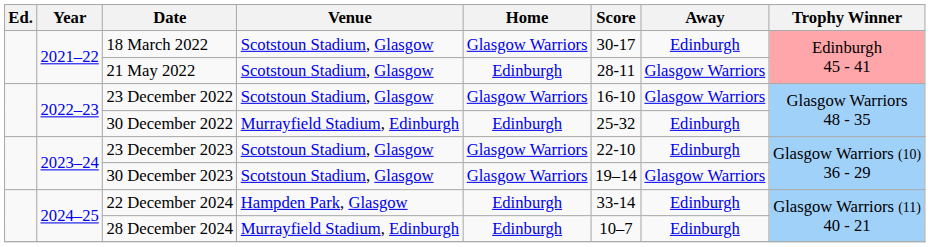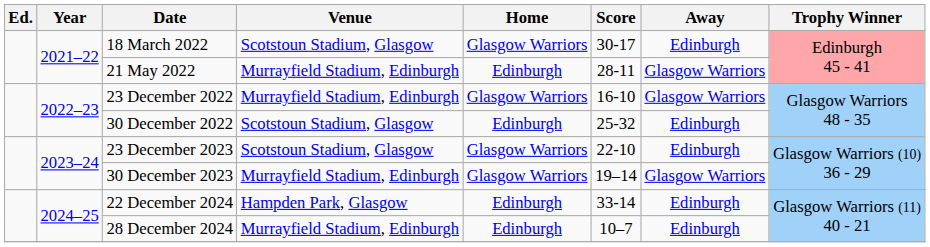 <table class="wikitable" style="text-align:center">
 <tr>
 <th>Ed.</th>
 <th>Year</th>
 <th>Date</th>
 <th>Venue</th>
 <th>Home</th>
 <th>Score</th>
 <th>Away</th>
 <th>Trophy Winner<br></th>
 </tr>
 <tr>
 <td rowspan=2></td>
 <td rowspan=2><a href='#'>2021–22</a></td>
 <td align=left>18 March 2022</td>
 <td align=left><a href='#'>Scotstoun Stadium</a>, <a href='#'>Glasgow</a></td>
 <td><a href='#'>Glasgow Warriors</a></td>
 <td>30-17</td>
 <td><a href='#'>Edinburgh</a></td>
 <td rowspan=2 style="text-align:center; background:#ffa6aa;">Edinburgh <br>45 - 41</td>
 </tr>
 <tr>
 <td align=left>21 May 2022</td>
-<td align=left><a href='#'>Scotstoun Stadium</a>, <a href='#'>Glasgow</a></td>
+<td align=left><a href='#'>Murrayfield Stadium</a>, <a href='#'>Edinburgh</a></td>
 <td><a href='#'>Edinburgh</a></td>
 <td>28-11</td>
 <td><a href='#'>Glasgow Warriors</a></td>
 </tr>
 <tr>
 <td rowspan=2></td>
 <td rowspan=2><a href='#'>2022–23</a></td>
 <td align=left>23 December 2022</td>
-<td align=left><a href='#'>Scotstoun Stadium</a>, <a href='#'>Glasgow</a></td>
+<td align=left><a href='#'>Murrayfield Stadium</a>, <a href='#'>Edinburgh</a></td>
 <td><a href='#'>Glasgow Warriors</a></td>
 <td>16-10</td>
 <td><a href='#'>Glasgow Warriors</a></td>
 <td rowspan=2 style="text-align:center; background:#A0D1F9;">Glasgow Warriors <br>48 - 35</td>
 </tr>
 <tr>
 <td align=left>30 December 2022</td>
-<td align=left><a href='#'>Murrayfield Stadium</a>, <a href='#'>Edinburgh</a></td>
+<td align=left><a href='#'>Scotstoun Stadium</a>, <a href='#'>Glasgow</a></td>
 <td><a href='#'>Edinburgh</a></td>
 <td>25-32</td>
 <td><a href='#'>Edinburgh</a></td>
 </tr>
 <tr>
 <td rowspan=2></td>
 <td rowspan=2><a href='#'>2023–24</a></td>
 <td align=left>23 December 2023</td>
 <td align=left><a href='#'>Scotstoun Stadium</a>, <a href='#'>Glasgow</a></td>
 <td><a href='#'>Glasgow Warriors</a></td>
 <td>22-10</td>
 <td><a href='#'>Edinburgh</a></td>
 <td rowspan=2 style="text-align:center; background:#A0D1F9;">Glasgow Warriors <small>(10)</small><br>36 - 29</td>
 </tr>
 <tr>
 <td align=left>30 December 2023</td>
-<td align=left><a href='#'>Scotstoun Stadium</a>, <a href='#'>Glasgow</a></td>
+<td align=left><a href='#'>Murrayfield Stadium</a>, <a href='#'>Edinburgh</a></td>
 <td><a href='#'>Glasgow Warriors</a></td>
 <td>19–14</td>
 <td><a href='#'>Glasgow Warriors</a></td>
 </tr>
 <tr>
 <td rowspan=2></td>
 <td rowspan=2><a href='#'>2024–25</a></td>
 <td align=left>22 December 2024</td>
 <td align=left><a href='#'>Hampden Park</a>, <a href='#'>Glasgow</a></td>
 <td><a href='#'>Edinburgh</a></td>
 <td>33-14</td>
 <td><a href='#'>Edinburgh</a></td>
 <td rowspan=2 style="text-align:center; background:#A0D1F9;">Glasgow Warriors <small>(11)</small><br>40 - 21</td>
 </tr>
 <tr>
 <td align=left>28 December 2024</td>
 <td align=left><a href='#'>Murrayfield Stadium</a>, <a href='#'>Edinburgh</a></td>
 <td><a href='#'>Edinburgh</a></td>
 <td>10–7</td>
 <td><a href='#'>Edinburgh</a></td>
 </tr>
 <tr>
 </tr>
 </table>
